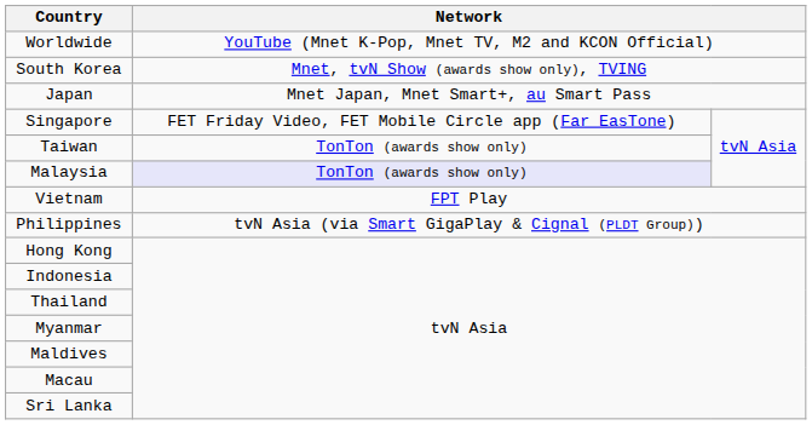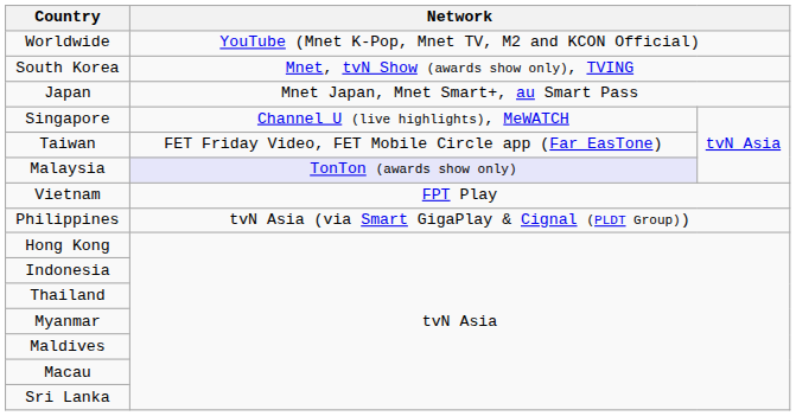 <table class="wikitable" style="width:70%; text-align:center; font-size:95%">
 <tr>
 <th>Country</th>
 <th colspan="2">Network</th>
 </tr>
 <tr>
 <td>Worldwide</td>
 <td colspan="2"><a href='#'>YouTube</a> (Mnet K-Pop, Mnet TV, M2 and KCON Official)</td>
 </tr>
 <tr>
 <td>South Korea</td>
 <td colspan="2"><a href='#'>Mnet</a>, <a href='#'>tvN Show</a> <small>(awards show only)</small>, <a href='#'>TVING</a></td>
 </tr>
 <tr>
 <td>Japan</td>
 <td colspan="2">Mnet Japan, Mnet Smart+, <a href='#'>au</a> Smart Pass</td>
 </tr>
 <tr>
 <td>Singapore</td>
-<td>FET Friday Video, FET Mobile Circle app (<a href='#'>Far EasTone</a>)</td>
+<td><a href='#'>Channel U</a> <small>(live highlights)</small>, <a href='#'>MeWATCH</a></td>
 <td rowspan="3"><a href='#'>tvN Asia</a></td>
 </tr>
 <tr>
 <td>Taiwan</td>
-<td><a href='#'>TonTon</a> <small>(awards show only)</small></td>
+<td>FET Friday Video, FET Mobile Circle app (<a href='#'>Far EasTone</a>)</td>
 </tr>
 <tr>
 <td>Malaysia</td>
 <td style="background: lavender;"><a href='#'>TonTon</a> <small>(awards show only)</small></td>
 </tr>
 <tr>
 <td>Vietnam</td>
 <td colspan="2"><a href='#'>FPT</a> Play</td>
 </tr>
 <tr>
 <td>Philippines</td>
 <td colspan="2">tvN Asia (via <a href='#'>Smart</a> GigaPlay & <a href='#'>Cignal</a> <small>(<a href='#'>PLDT</a> Group)</small>)</td>
 </tr>
 <tr>
 <td>Hong Kong</td>
 <td colspan="2" rowspan="7">tvN Asia</td>
 </tr>
 <tr>
 <td>Indonesia</td>
 </tr>
 <tr>
 <td>Thailand</td>
 </tr>
 <tr>
 <td>Myanmar</td>
 </tr>
 <tr>
 <td>Maldives</td>
 </tr>
 <tr>
 <td>Macau</td>
 </tr>
 <tr>
 <td>Sri Lanka</td>
 </tr>
 </table>
